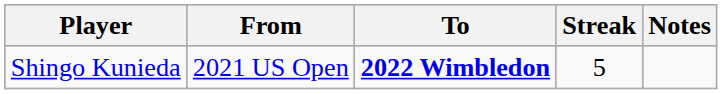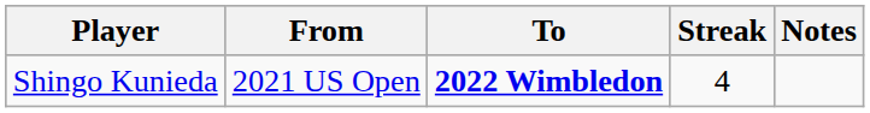 <table class="wikitable sortable">
 <tr>
 <th>Player</th>
 <th>From</th>
 <th>To</th>
 <th>Streak</th>
 <th class="unsortable">Notes</th>
 </tr>
 <tr>
 <td> <a href='#'>Shingo Kunieda</a></td>
 <td><a href='#'>2021 US Open</a></td>
 <td><strong><a href='#'>2022 Wimbledon</a></strong></td>
-<td align="center">5</td>
+<td align="center">4</td>
 <td></td>
 </tr>
 </table>
